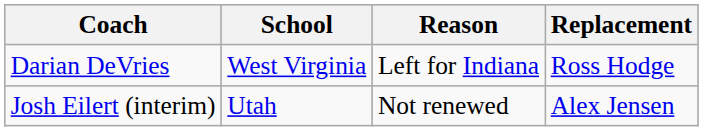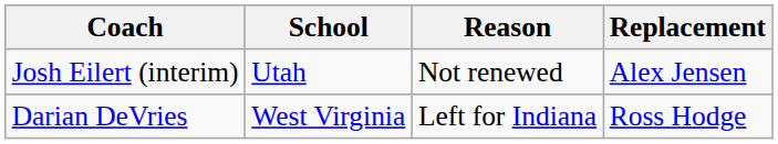 <table class="wikitable">
 <tr>
 <th>Coach</th>
 <th>School</th>
 <th>Reason</th>
 <th>Replacement</th>
 </tr>
 <tr>
+<td><a href='#'>Josh Eilert</a> (interim)</td>
+<td><a href='#'>Utah</a></td>
+<td>Not renewed</td>
+<td><a href='#'>Alex Jensen</a></td>
+</tr>
+<tr>
 <td><a href='#'>Darian DeVries</a></td>
 <td><a href='#'>West Virginia</a></td>
 <td>Left for <a href='#'>Indiana</a></td>
 <td><a href='#'>Ross Hodge</a></td>
 </tr>
-<tr>
-<td><a href='#'>Josh Eilert</a> (interim)</td>
-<td><a href='#'>Utah</a></td>
-<td>Not renewed</td>
-<td><a href='#'>Alex Jensen</a></td>
-</tr>
 </table>
